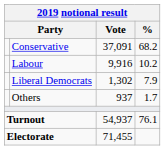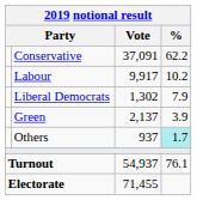 <table class="wikitable">
 <tr>
 <th colspan="4"><a href='#'>2019</a> <a href='#'>notional result</a></th>
 </tr>
 <tr>
 <th bgcolor="#DDDDFF" width="130px" colspan="2">Party</th>
 <th bgcolor="#DDDDFF" width="50px">Vote</th>
 <th bgcolor="#DDDDFF" width="30px">%</th>
 </tr>
 <tr>
 <td></td>
 <td><a href='#'>Conservative</a></td>
 <td align=right>37,091</td>
-<td align=right>68.2</td>
+<td align=right>62.2</td>
 </tr>
 <tr>
 <td></td>
 <td><a href='#'>Labour</a></td>
-<td align=right>9,916</td>
+<td align=right>9,917</td>
 <td align=right>10.2</td>
 </tr>
 <tr>
 <td></td>
 <td><a href='#'>Liberal Democrats</a></td>
 <td align=right>1,302</td>
 <td align=right>7.9</td>
 </tr>
 <tr>
 <td></td>
+<td><a href='#'>Green</a></td>
+<td align=right>2,137</td>
+<td align=right>3.9</td>
+</tr>
+<tr>
+<td></td>
 <td>Others</td>
 <td align=right>937</td>
-<td align=right>1.7</td>
+<td align=right style="background: paleturquoise;">1.7</td>
 </tr>
 <tr>
 <td colspan="4" bgcolor="#EAECF0"></td>
 </tr>
 <tr>
 <td colspan="2"><strong>Turnout</strong></td>
 <td align=right>54,937</td>
 <td align=right>76.1</td>
 </tr>
 <tr>
 <td colspan="2"><strong>Electorate</strong></td>
 <td align=right>71,455</td>
 </tr>
 </table>
